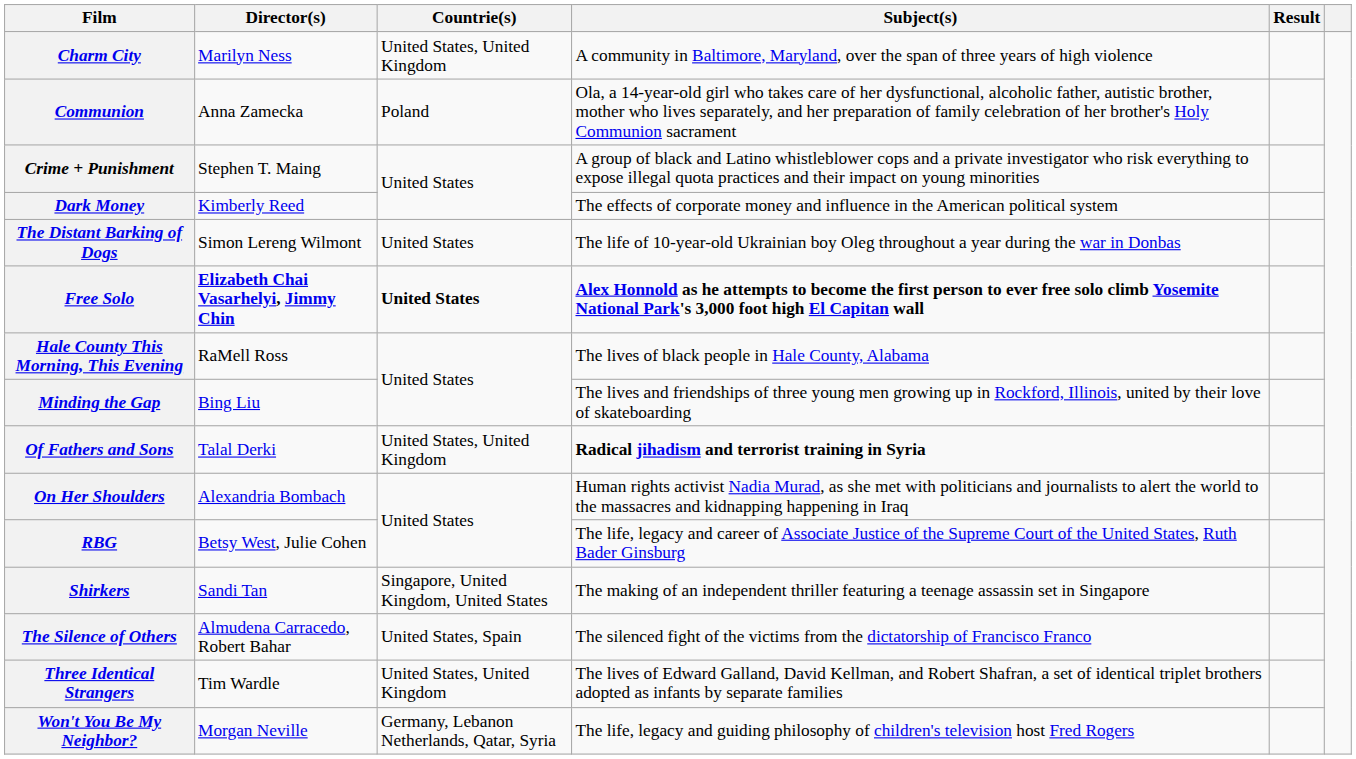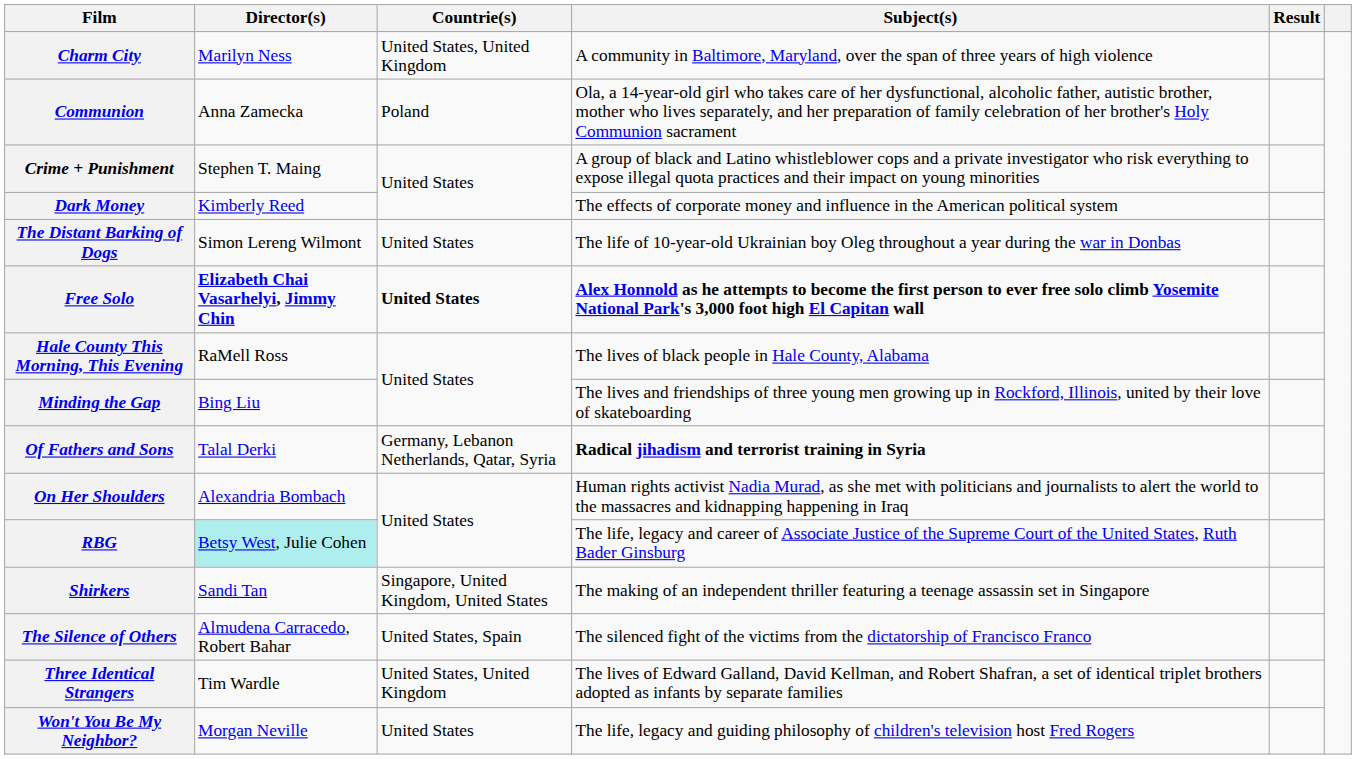 <table class="wikitable sortable plainrowheaders">
 <tr>
 <th scope="col">Film</th>
 <th scope="col">Director(s)</th>
 <th scope="col">Countrie(s)</th>
 <th scope="col">Subject(s)</th>
 <th scope="col">Result</th>
 <th scope="col" style="width:2%;"></th>
 </tr>
 <tr>
 <th scope="row"><em><a href='#'>Charm City</a></em></th>
 <td><a href='#'>Marilyn Ness</a></td>
 <td>United States, United Kingdom</td>
 <td>A community in <a href='#'>Baltimore, Maryland</a>, over the span of three years of high violence</td>
 <td></td>
 <td align="center" rowspan="15"></td>
 </tr>
 <tr>
 <th scope="row"><em><a href='#'>Communion</a></em></th>
 <td>Anna Zamecka</td>
 <td>Poland</td>
 <td>Ola, a 14-year-old girl who takes care of her dysfunctional, alcoholic father, autistic brother, mother who lives separately, and her preparation of family celebration of her brother's <a href='#'>Holy Communion</a> sacrament</td>
 <td></td>
 </tr>
 <tr>
 <th scope="row"><em>Crime + Punishment</em></th>
 <td>Stephen T. Maing</td>
 <td rowspan="2">United States</td>
 <td>A group of black and Latino whistleblower cops and a private investigator who risk everything to expose illegal quota practices and their impact on young minorities</td>
 <td></td>
 </tr>
 <tr>
 <th scope="row"><em><a href='#'>Dark Money</a></em></th>
 <td><a href='#'>Kimberly Reed</a></td>
 <td>The effects of corporate money and influence in the American political system</td>
 <td></td>
 </tr>
 <tr>
 <th scope="row"><em><a href='#'>The Distant Barking of Dogs</a></em></th>
 <td>Simon Lereng Wilmont</td>
 <td>United States</td>
 <td>The life of 10-year-old Ukrainian boy Oleg throughout a year during the <a href='#'>war in Donbas</a></td>
 <td></td>
 </tr>
 <tr>
 <th scope="row"><strong><em><a href='#'>Free Solo</a></em></strong></th>
 <td><strong><a href='#'>Elizabeth Chai Vasarhelyi</a>, <a href='#'>Jimmy Chin</a></strong></td>
 <td><strong>United States</strong></td>
 <td><strong><a href='#'>Alex Honnold</a> as he attempts to become the first person to ever free solo climb <a href='#'>Yosemite National Park</a>'s 3,000 foot high <a href='#'>El Capitan</a> wall</strong></td>
 <td></td>
 </tr>
 <tr>
 <th scope="row"><em><a href='#'>Hale County This Morning, This Evening</a></em></th>
 <td>RaMell Ross</td>
 <td rowspan="2">United States</td>
 <td>The lives of black people in <a href='#'>Hale County, Alabama</a></td>
 <td></td>
 </tr>
 <tr>
 <th scope="row"><em><a href='#'>Minding the Gap</a></em></th>
 <td><a href='#'>Bing Liu</a></td>
 <td>The lives and friendships of three young men growing up in <a href='#'>Rockford, Illinois</a>, united by their love of skateboarding</td>
 <td></td>
 </tr>
 <tr>
 <th scope="row"><em><a href='#'>Of Fathers and Sons</a></em></th>
 <td><a href='#'>Talal Derki</a></td>
-<td>United States, United Kingdom</td>
+<td>Germany, Lebanon Netherlands, Qatar, Syria</td>
 <td><strong>Radical <a href='#'>jihadism</a> and terrorist training in Syria</strong></td>
 <td></td>
 </tr>
 <tr>
 <th scope="row"><em><a href='#'>On Her Shoulders</a></em></th>
 <td><a href='#'>Alexandria Bombach</a></td>
 <td rowspan="2">United States</td>
 <td>Human rights activist <a href='#'>Nadia Murad</a>, as she met with politicians and journalists to alert the world to the massacres and kidnapping happening in Iraq</td>
 <td></td>
 </tr>
 <tr>
 <th scope="row"><em><a href='#'>RBG</a></em></th>
-<td><a href='#'>Betsy West</a>, Julie Cohen</td>
+<td style="background: paleturquoise;"><a href='#'>Betsy West</a>, Julie Cohen</td>
 <td>The life, legacy and career of <a href='#'>Associate Justice of the Supreme Court of the United States</a>, <a href='#'>Ruth Bader Ginsburg</a></td>
 <td></td>
 </tr>
 <tr>
 <th scope="row"><em><a href='#'>Shirkers</a></em></th>
 <td><a href='#'>Sandi Tan</a></td>
 <td>Singapore, United Kingdom, United States</td>
 <td>The making of an independent thriller featuring a teenage assassin set in Singapore</td>
 <td></td>
 </tr>
 <tr>
 <th scope="row"><em><a href='#'>The Silence of Others</a></em></th>
 <td><a href='#'>Almudena Carracedo</a>, Robert Bahar</td>
 <td>United States, Spain</td>
 <td>The silenced fight of the victims from the <a href='#'>dictatorship of Francisco Franco</a></td>
 <td></td>
 </tr>
 <tr>
 <th scope="row"><em><a href='#'>Three Identical Strangers</a></em></th>
 <td>Tim Wardle</td>
 <td>United States, United Kingdom</td>
 <td>The lives of Edward Galland, David Kellman, and Robert Shafran, a set of identical triplet brothers adopted as infants by separate families</td>
 <td></td>
 </tr>
 <tr>
 <th scope="row"><em><a href='#'>Won't You Be My Neighbor?</a></em></th>
 <td><a href='#'>Morgan Neville</a></td>
-<td>Germany, Lebanon Netherlands, Qatar, Syria</td>
+<td>United States</td>
 <td>The life, legacy and guiding philosophy of <a href='#'>children's television</a> host <a href='#'>Fred Rogers</a></td>
 <td></td>
 </tr>
 </table>
